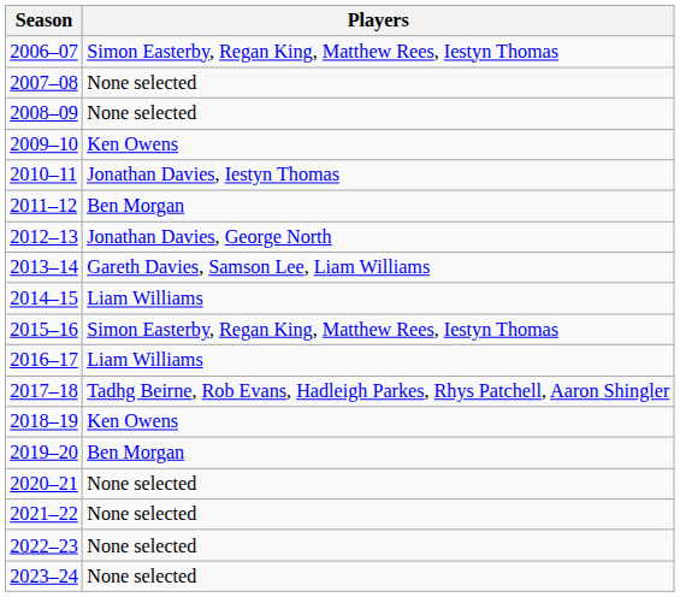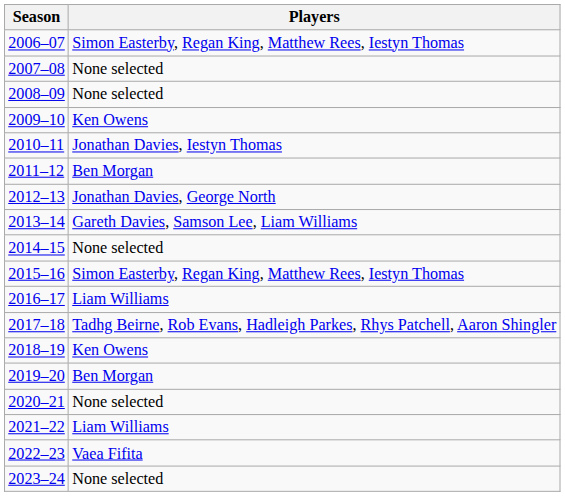 <table class="wikitable sortable">
 <tr>
 <th>Season</th>
 <th>Players</th>
 </tr>
 <tr>
 <td><a href='#'>2006–07</a></td>
 <td><a href='#'>Simon Easterby</a>, <a href='#'>Regan King</a>, <a href='#'>Matthew Rees</a>, <a href='#'>Iestyn Thomas</a></td>
 </tr>
 <tr>
 <td><a href='#'>2007–08</a></td>
 <td>None selected</td>
 </tr>
 <tr>
 <td><a href='#'>2008–09</a></td>
 <td>None selected</td>
 </tr>
 <tr>
 <td><a href='#'>2009–10</a></td>
 <td><a href='#'>Ken Owens</a></td>
 </tr>
 <tr>
 <td><a href='#'>2010–11</a></td>
 <td><a href='#'>Jonathan Davies</a>, <a href='#'>Iestyn Thomas</a></td>
 </tr>
 <tr>
 <td><a href='#'>2011–12</a></td>
 <td><a href='#'>Ben Morgan</a></td>
 </tr>
 <tr>
 <td><a href='#'>2012–13</a></td>
 <td><a href='#'>Jonathan Davies</a>, <a href='#'>George North</a></td>
 </tr>
 <tr>
 <td><a href='#'>2013–14</a></td>
 <td><a href='#'>Gareth Davies</a>, <a href='#'>Samson Lee</a>, <a href='#'>Liam Williams</a></td>
 </tr>
 <tr>
 <td><a href='#'>2014–15</a></td>
-<td><a href='#'>Liam Williams</a></td>
+<td>None selected</td>
 </tr>
 <tr>
 <td><a href='#'>2015–16</a></td>
 <td><a href='#'>Simon Easterby</a>, <a href='#'>Regan King</a>, <a href='#'>Matthew Rees</a>, <a href='#'>Iestyn Thomas</a></td>
 </tr>
 <tr>
 <td><a href='#'>2016–17</a></td>
 <td><a href='#'>Liam Williams</a></td>
 </tr>
 <tr>
 <td><a href='#'>2017–18</a></td>
 <td><a href='#'>Tadhg Beirne</a>, <a href='#'>Rob Evans</a>, <a href='#'>Hadleigh Parkes</a>, <a href='#'>Rhys Patchell</a>, <a href='#'>Aaron Shingler</a></td>
 </tr>
 <tr>
 <td><a href='#'>2018–19</a></td>
 <td><a href='#'>Ken Owens</a></td>
 </tr>
 <tr>
 <td><a href='#'>2019–20</a></td>
 <td><a href='#'>Ben Morgan</a></td>
 </tr>
 <tr>
 <td><a href='#'>2020–21</a></td>
 <td>None selected</td>
 </tr>
 <tr>
 <td><a href='#'>2021–22</a></td>
-<td>None selected</td>
+<td><a href='#'>Liam Williams</a></td>
 </tr>
 <tr>
 <td><a href='#'>2022–23</a></td>
-<td>None selected</td>
+<td><a href='#'>Vaea Fifita</a></td>
 </tr>
 <tr>
 <td><a href='#'>2023–24</a></td>
 <td>None selected</td>
 </tr>
 </table>
